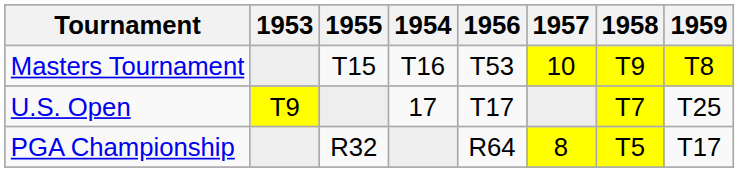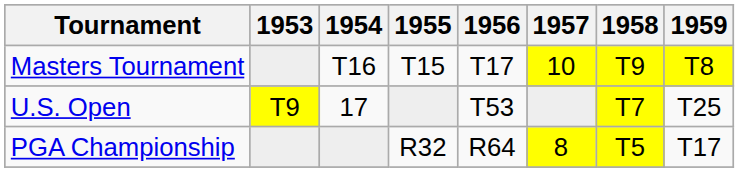 <table class="wikitable" style="font-size:95%;text-align:center;">
 <tr>
 <th>Tournament</th>
 <th>1953</th>
+<th>1954</th>
 <th>1955</th>
-<th>1954</th>
 <th>1956</th>
 <th>1957</th>
 <th>1958</th>
 <th>1959</th>
 </tr>
 <tr>
 <td align=left><a href='#'>Masters Tournament</a></td>
 <td style="background:#eeeeee;"></td>
+<td>T16</td>
 <td>T15</td>
-<td>T16</td>
-<td>T53</td>
+<td>T17</td>
 <td style="background:yellow;">10</td>
 <td style="background:yellow;">T9</td>
 <td style="background:yellow;">T8</td>
 </tr>
 <tr>
 <td align=left><a href='#'>U.S. Open</a></td>
 <td style="background:yellow;">T9</td>
+<td>17</td>
 <td style="background:#eeeeee;"></td>
-<td>17</td>
-<td>T17</td>
+<td>T53</td>
 <td style="background:#eeeeee;"></td>
 <td style="background:yellow;">T7</td>
 <td>T25</td>
 </tr>
 <tr>
 <td align=left><a href='#'>PGA Championship</a></td>
 <td style="background:#eeeeee;"></td>
+<td style="background:#eeeeee;"></td>
 <td>R32</td>
-<td style="background:#eeeeee;"></td>
 <td>R64</td>
 <td style="background:yellow;">8</td>
 <td style="background:yellow;">T5</td>
 <td>T17</td>
 </tr>
 </table>
